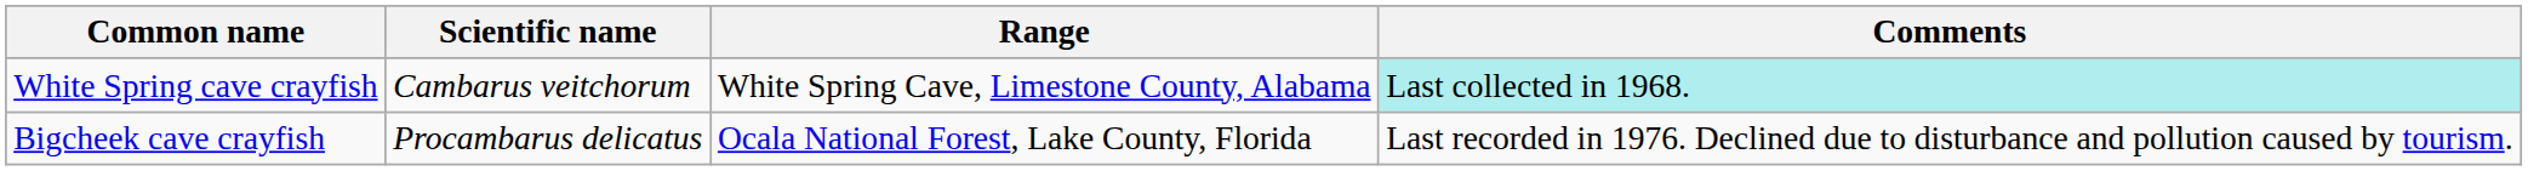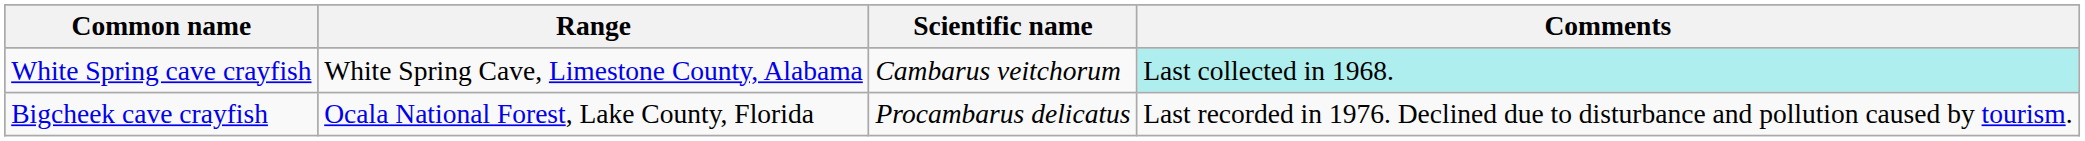 <table class="wikitable">
 <tr>
 <th>Common name</th>
+<th>Range</th>
 <th>Scientific name</th>
-<th>Range</th>
 <th class="unsortable">Comments</th>
 </tr>
 <tr>
 <td><a href='#'>White Spring cave crayfish</a></td>
+<td>White Spring Cave, <a href='#'>Limestone County, Alabama</a></td>
 <td><em>Cambarus veitchorum</em></td>
-<td>White Spring Cave, <a href='#'>Limestone County, Alabama</a></td>
 <td style="background: paleturquoise;">Last collected in 1968.</td>
 </tr>
 <tr>
 <td><a href='#'>Bigcheek cave crayfish</a></td>
+<td><a href='#'>Ocala National Forest</a>, Lake County, Florida</td>
 <td><em>Procambarus delicatus</em></td>
-<td><a href='#'>Ocala National Forest</a>, Lake County, Florida</td>
 <td>Last recorded in 1976. Declined due to disturbance and pollution caused by <a href='#'>tourism</a>.</td>
 </tr>
 </table>
